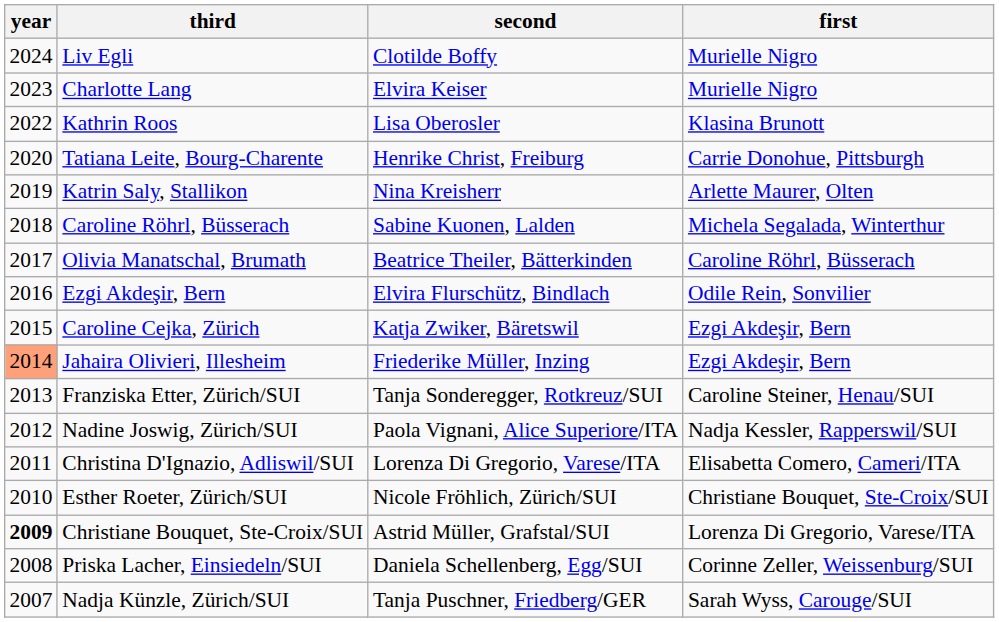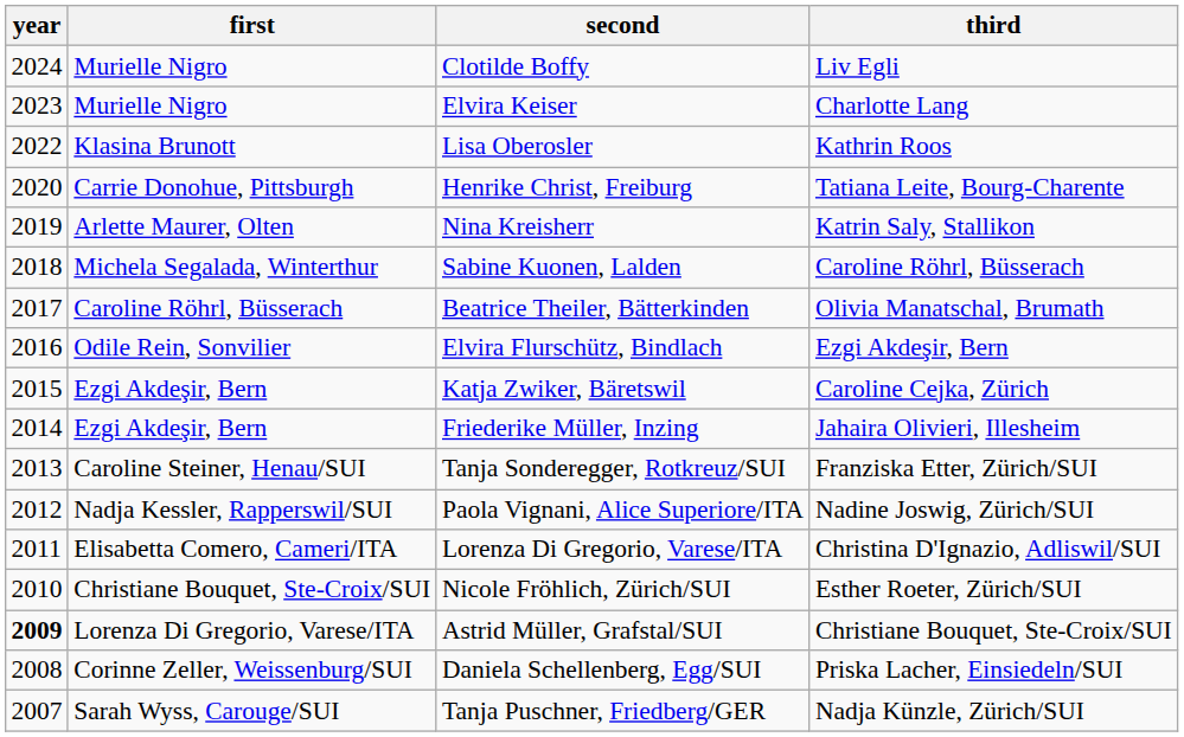 <table class=wikitable>
 <tr>
 <th>year</th>
+<th>first</th>
+<th>second</th>
 <th>third</th>
-<th>second</th>
-<th>first</th>
 </tr>
 <tr>
 <td>2024</td>
+<td> <a href='#'>Murielle Nigro</a></td>
+<td> <a href='#'>Clotilde Boffy</a></td>
 <td> <a href='#'>Liv Egli</a></td>
-<td> <a href='#'>Clotilde Boffy</a></td>
-<td> <a href='#'>Murielle Nigro</a></td>
 </tr>
 <tr>
 <td>2023</td>
+<td> <a href='#'>Murielle Nigro</a></td>
+<td> <a href='#'>Elvira Keiser</a></td>
 <td> <a href='#'>Charlotte Lang</a></td>
-<td> <a href='#'>Elvira Keiser</a></td>
-<td> <a href='#'>Murielle Nigro</a></td>
 </tr>
 <tr>
 <td>2022</td>
+<td> <a href='#'>Klasina Brunott</a></td>
+<td> <a href='#'>Lisa Oberosler</a></td>
 <td> <a href='#'>Kathrin Roos</a></td>
-<td> <a href='#'>Lisa Oberosler</a></td>
-<td> <a href='#'>Klasina Brunott</a></td>
 </tr>
 <tr>
 <td>2020</td>
+<td> <a href='#'>Carrie Donohue</a>, <a href='#'>Pittsburgh</a></td>
+<td> <a href='#'>Henrike Christ</a>, <a href='#'>Freiburg</a></td>
 <td> <a href='#'>Tatiana Leite</a>, <a href='#'>Bourg-Charente</a></td>
-<td> <a href='#'>Henrike Christ</a>, <a href='#'>Freiburg</a></td>
-<td> <a href='#'>Carrie Donohue</a>, <a href='#'>Pittsburgh</a></td>
 </tr>
 <tr>
 <td>2019</td>
+<td> <a href='#'>Arlette Maurer</a>, <a href='#'>Olten</a></td>
+<td> <a href='#'>Nina Kreisherr</a></td>
 <td> <a href='#'>Katrin Saly</a>, <a href='#'>Stallikon</a></td>
-<td> <a href='#'>Nina Kreisherr</a></td>
-<td> <a href='#'>Arlette Maurer</a>, <a href='#'>Olten</a></td>
 </tr>
 <tr>
 <td>2018</td>
+<td> <a href='#'>Michela Segalada</a>, <a href='#'>Winterthur</a></td>
+<td> <a href='#'>Sabine Kuonen</a>, <a href='#'>Lalden</a></td>
 <td> <a href='#'>Caroline Röhrl</a>, <a href='#'>Büsserach</a></td>
-<td> <a href='#'>Sabine Kuonen</a>, <a href='#'>Lalden</a></td>
-<td> <a href='#'>Michela Segalada</a>, <a href='#'>Winterthur</a></td>
 </tr>
 <tr>
 <td>2017</td>
+<td> <a href='#'>Caroline Röhrl</a>, <a href='#'>Büsserach</a></td>
+<td> <a href='#'>Beatrice Theiler</a>, <a href='#'>Bätterkinden</a></td>
 <td> <a href='#'>Olivia Manatschal</a>, <a href='#'>Brumath</a></td>
-<td> <a href='#'>Beatrice Theiler</a>, <a href='#'>Bätterkinden</a></td>
-<td> <a href='#'>Caroline Röhrl</a>, <a href='#'>Büsserach</a></td>
 </tr>
 <tr>
 <td>2016</td>
+<td> <a href='#'>Odile Rein</a>, <a href='#'>Sonvilier</a></td>
+<td> <a href='#'>Elvira Flurschütz</a>, <a href='#'>Bindlach</a></td>
 <td> <a href='#'>Ezgi Akdeşir</a>, <a href='#'>Bern</a></td>
-<td> <a href='#'>Elvira Flurschütz</a>, <a href='#'>Bindlach</a></td>
-<td> <a href='#'>Odile Rein</a>, <a href='#'>Sonvilier</a></td>
 </tr>
 <tr>
 <td>2015</td>
+<td> <a href='#'>Ezgi Akdeşir</a>, <a href='#'>Bern</a></td>
+<td> <a href='#'>Katja Zwiker</a>, <a href='#'>Bäretswil</a></td>
 <td> <a href='#'>Caroline Cejka</a>, <a href='#'>Zürich</a></td>
-<td> <a href='#'>Katja Zwiker</a>, <a href='#'>Bäretswil</a></td>
-<td> <a href='#'>Ezgi Akdeşir</a>, <a href='#'>Bern</a></td>
 </tr>
 <tr>
-<td style="background: lightsalmon;">2014</td>
+<td>2014</td>
+<td> <a href='#'>Ezgi Akdeşir</a>, <a href='#'>Bern</a></td>
+<td> <a href='#'>Friederike Müller</a>, <a href='#'>Inzing</a></td>
 <td> <a href='#'>Jahaira Olivieri</a>, <a href='#'>Illesheim</a></td>
-<td> <a href='#'>Friederike Müller</a>, <a href='#'>Inzing</a></td>
-<td> <a href='#'>Ezgi Akdeşir</a>, <a href='#'>Bern</a></td>
 </tr>
 <tr>
 <td>2013</td>
+<td>Caroline Steiner, <a href='#'>Henau</a>/SUI</td>
+<td>Tanja Sonderegger, <a href='#'>Rotkreuz</a>/SUI</td>
 <td>Franziska Etter, Zürich/SUI</td>
-<td>Tanja Sonderegger, <a href='#'>Rotkreuz</a>/SUI</td>
-<td>Caroline Steiner, <a href='#'>Henau</a>/SUI</td>
 </tr>
 <tr>
 <td>2012</td>
+<td>Nadja Kessler, <a href='#'>Rapperswil</a>/SUI</td>
+<td>Paola Vignani, <a href='#'>Alice Superiore</a>/ITA</td>
 <td>Nadine Joswig, Zürich/SUI</td>
-<td>Paola Vignani, <a href='#'>Alice Superiore</a>/ITA</td>
-<td>Nadja Kessler, <a href='#'>Rapperswil</a>/SUI</td>
 </tr>
 <tr>
 <td>2011</td>
+<td>Elisabetta Comero, <a href='#'>Cameri</a>/ITA</td>
+<td>Lorenza Di Gregorio, <a href='#'>Varese</a>/ITA</td>
 <td>Christina D'Ignazio, <a href='#'>Adliswil</a>/SUI</td>
-<td>Lorenza Di Gregorio, <a href='#'>Varese</a>/ITA</td>
-<td>Elisabetta Comero, <a href='#'>Cameri</a>/ITA</td>
 </tr>
 <tr>
 <td>2010</td>
+<td>Christiane Bouquet, <a href='#'>Ste-Croix</a>/SUI</td>
+<td>Nicole Fröhlich, Zürich/SUI</td>
 <td>Esther Roeter, Zürich/SUI</td>
-<td>Nicole Fröhlich, Zürich/SUI</td>
-<td>Christiane Bouquet, <a href='#'>Ste-Croix</a>/SUI</td>
 </tr>
 <tr>
 <td><strong>2009</strong></td>
+<td>Lorenza Di Gregorio, Varese/ITA</td>
+<td>Astrid Müller, Grafstal/SUI</td>
 <td>Christiane Bouquet, Ste-Croix/SUI</td>
-<td>Astrid Müller, Grafstal/SUI</td>
-<td>Lorenza Di Gregorio, Varese/ITA</td>
 </tr>
 <tr>
 <td>2008</td>
+<td>Corinne Zeller, <a href='#'>Weissenburg</a>/SUI</td>
+<td>Daniela Schellenberg, <a href='#'>Egg</a>/SUI</td>
 <td>Priska Lacher, <a href='#'>Einsiedeln</a>/SUI</td>
-<td>Daniela Schellenberg, <a href='#'>Egg</a>/SUI</td>
-<td>Corinne Zeller, <a href='#'>Weissenburg</a>/SUI</td>
 </tr>
 <tr>
 <td>2007</td>
+<td>Sarah Wyss, <a href='#'>Carouge</a>/SUI</td>
+<td>Tanja Puschner, <a href='#'>Friedberg</a>/GER</td>
 <td>Nadja Künzle, Zürich/SUI</td>
-<td>Tanja Puschner, <a href='#'>Friedberg</a>/GER</td>
-<td>Sarah Wyss, <a href='#'>Carouge</a>/SUI</td>
 </tr>
 </table>
